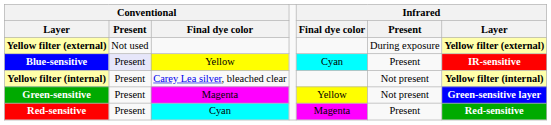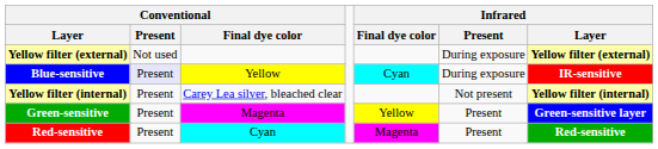 <table class="wikitable" style="font-size:100%;text-align:center;">
 <tr>
 <th colspan=3>Conventional</th>
 <td rowspan=7> </td>
 <th colspan=4>Infrared</th>
 </tr>
 <tr>
 <th>Layer</th>
 <th>Present</th>
 <th>Final dye color</th>
 <th>Final dye color</th>
 <th>Present</th>
 <th>Layer</th>
 </tr>
 <tr>
 <th style="background:#ffa;">Yellow filter (external)</th>
 <td>Not used</td>
 <td></td>
 <td></td>
 <td>During exposure</td>
 <th style="background:#ffa;">Yellow filter (external)</th>
 </tr>
 <tr>
 <th style="background:#00f;color:#fff;">Blue-sensitive</th>
 <td style="background: lavender;">Present</td>
 <td style="background:#ff0;">Yellow</td>
 <td style="background:#0ff;">Cyan</td>
-<td>Present</td>
+<td>During exposure</td>
 <th style="background:#f00;color:#fff;">IR-sensitive</th>
 </tr>
 <tr>
 <th style="background:#ffa;">Yellow filter (internal)</th>
 <td>Present</td>
 <td><a href='#'>Carey Lea silver</a>, bleached clear</td>
 <td></td>
 <td>Not present</td>
 <th style="background:#ffa;">Yellow filter (internal)</th>
 </tr>
 <tr>
 <th style="background:#0a0;color:#fff;">Green-sensitive</th>
 <td>Present</td>
 <td style="background:#f0f;">Magenta</td>
 <td style="background:#ff0;">Yellow</td>
-<td>Not present</td>
+<td>Present</td>
 <th style="background:#00f;color:#fff;">Green-sensitive layer</th>
 </tr>
 <tr>
 <th style="background:#f00;color:#fff;">Red-sensitive</th>
 <td>Present</td>
 <td style="background:#0ff;">Cyan</td>
 <td style="background:#f0f;">Magenta</td>
 <td>Present</td>
 <th style="background:#0a0;color:#fff;">Red-sensitive</th>
 </tr>
 </table>
